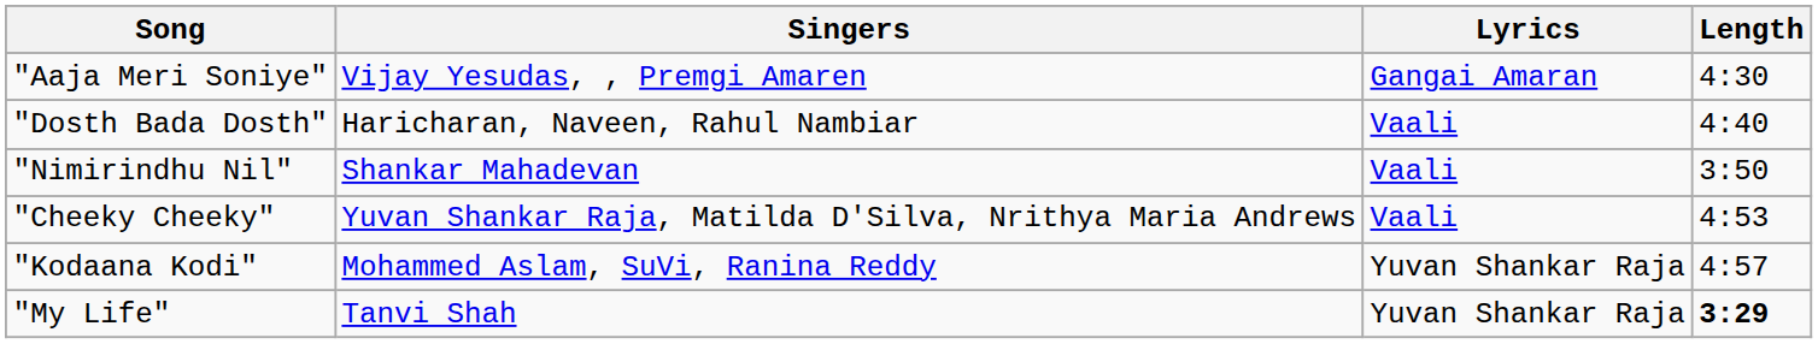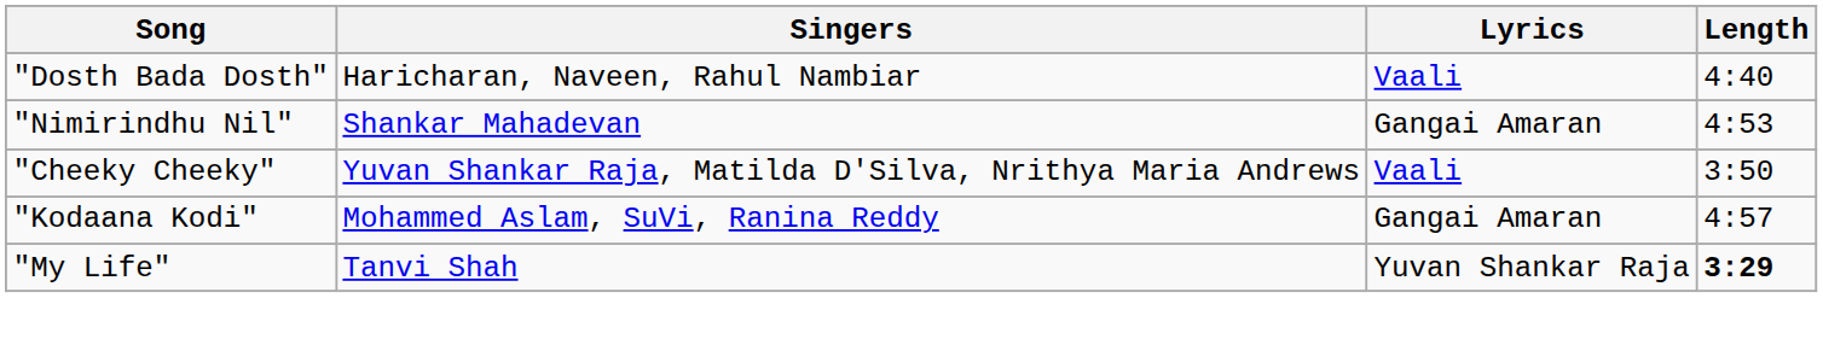 <table class="wikitable">
 <tr>
 <th>Song</th>
 <th>Singers</th>
 <th>Lyrics</th>
 <th>Length</th>
-</tr>
-<tr>
-<td>"Aaja Meri Soniye"</td>
-<td><a href='#'>Vijay Yesudas</a>, , <a href='#'>Premgi Amaren</a></td>
-<td><a href='#'>Gangai Amaran</a></td>
-<td>4:30</td>
 </tr>
 <tr>
 <td>"Dosth Bada Dosth"</td>
 <td>Haricharan, Naveen, Rahul Nambiar</td>
 <td><a href='#'>Vaali</a></td>
 <td>4:40</td>
 </tr>
 <tr>
 <td>"Nimirindhu Nil"</td>
 <td><a href='#'>Shankar Mahadevan</a></td>
-<td><a href='#'>Vaali</a></td>
-<td>3:50</td>
+<td>Gangai Amaran</td>
+<td>4:53</td>
 </tr>
 <tr>
 <td>"Cheeky Cheeky"</td>
 <td><a href='#'>Yuvan Shankar Raja</a>, Matilda D'Silva, Nrithya Maria Andrews</td>
 <td><a href='#'>Vaali</a></td>
-<td>4:53</td>
+<td>3:50</td>
 </tr>
 <tr>
 <td>"Kodaana Kodi"</td>
 <td><a href='#'>Mohammed Aslam</a>, <a href='#'>SuVi</a>, <a href='#'>Ranina Reddy</a></td>
-<td>Yuvan Shankar Raja</td>
+<td>Gangai Amaran</td>
 <td>4:57</td>
 </tr>
 <tr>
 <td>"My Life"</td>
 <td><a href='#'>Tanvi Shah</a></td>
 <td>Yuvan Shankar Raja</td>
 <td><strong>3:29</strong></td>
 </tr>
 </table>
